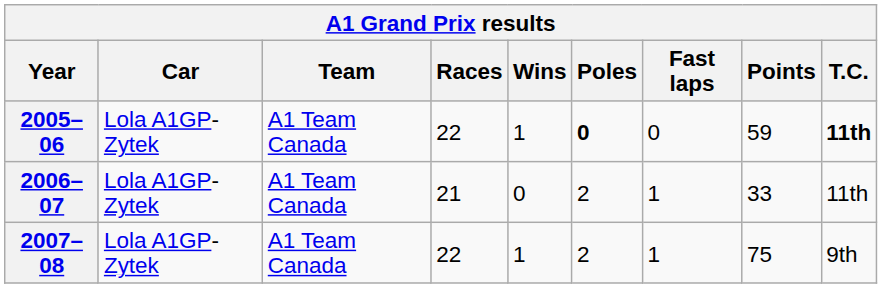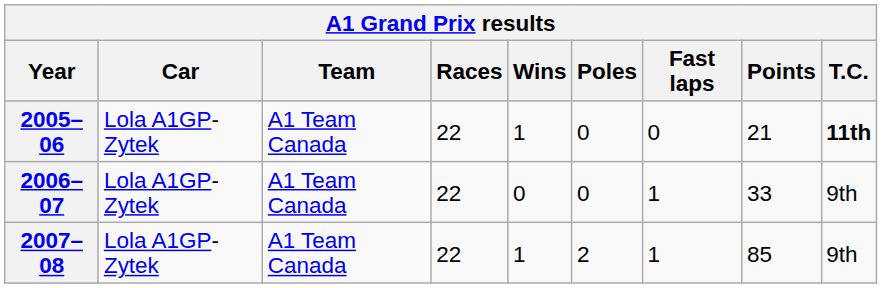 <table class="wikitable collapsible" style="font-size:95%; width:590px">
 <tr>
 <th colspan=9><a href='#'>A1 Grand Prix</a> results</th>
 </tr>
 <tr>
 <th>Year</th>
 <th>Car</th>
 <th>Team</th>
 <th>Races</th>
 <th>Wins</th>
 <th>Poles</th>
 <th>Fast laps</th>
 <th>Points</th>
 <th>T.C.</th>
 </tr>
 <tr>
 <th><strong><a href='#'>2005–06</a></strong></th>
 <td><a href='#'>Lola A1GP</a>-<a href='#'>Zytek</a></td>
 <td> <a href='#'>A1 Team Canada</a></td>
 <td>22</td>
 <td>1</td>
-<td><strong>0</strong></td>
 <td>0</td>
-<td>59</td>
+<td>0</td>
+<td>21</td>
 <td><strong>11th</strong></td>
 </tr>
 <tr>
 <th><strong><a href='#'>2006–07</a></strong></th>
 <td><a href='#'>Lola A1GP</a>-<a href='#'>Zytek</a></td>
 <td> <a href='#'>A1 Team Canada</a></td>
-<td>21</td>
+<td>22</td>
 <td>0</td>
-<td>2</td>
+<td>0</td>
 <td>1</td>
 <td>33</td>
-<td>11th</td>
+<td>9th</td>
 </tr>
 <tr>
 <th><strong><a href='#'>2007–08</a></strong></th>
 <td><a href='#'>Lola A1GP</a>-<a href='#'>Zytek</a></td>
 <td> <a href='#'>A1 Team Canada</a></td>
 <td>22</td>
 <td>1</td>
 <td>2</td>
 <td>1</td>
-<td>75</td>
+<td>85</td>
 <td>9th</td>
 </tr>
 </table>
